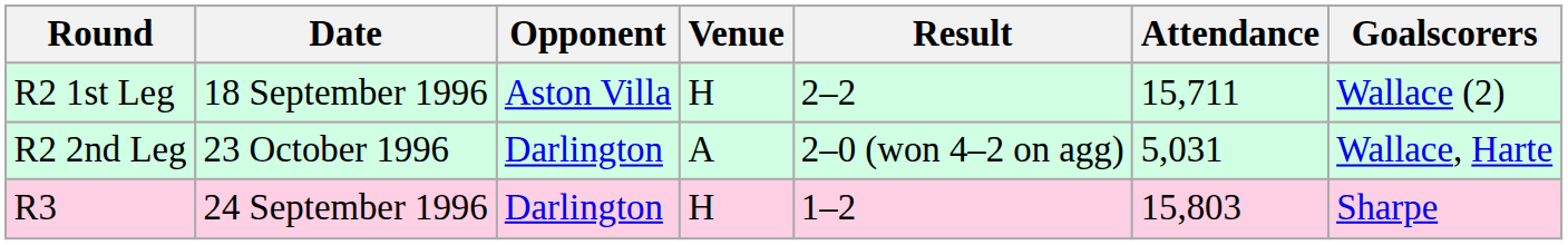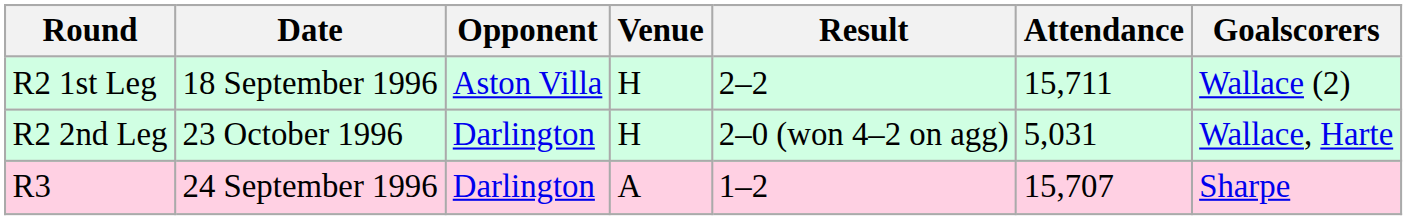 <table class="wikitable">
 <tr>
 <th>Round</th>
 <th>Date</th>
 <th>Opponent</th>
 <th>Venue</th>
 <th>Result</th>
 <th>Attendance</th>
 <th>Goalscorers</th>
 </tr>
 <tr style="background-color: #d0ffe3;">
 <td>R2 1st Leg</td>
 <td>18 September 1996</td>
 <td><a href='#'>Aston Villa</a></td>
 <td>H</td>
 <td>2–2</td>
 <td>15,711</td>
 <td><a href='#'>Wallace</a> (2)</td>
 </tr>
 <tr style="background-color: #d0ffe3;">
 <td>R2 2nd Leg</td>
 <td>23 October 1996</td>
 <td><a href='#'>Darlington</a></td>
-<td>A</td>
+<td>H</td>
 <td>2–0 (won 4–2 on agg)</td>
 <td>5,031</td>
 <td><a href='#'>Wallace</a>, <a href='#'>Harte</a></td>
 </tr>
 <tr style="background-color: #ffd0e3;">
 <td>R3</td>
 <td>24 September 1996</td>
 <td><a href='#'>Darlington</a></td>
-<td>H</td>
+<td>A</td>
 <td>1–2</td>
-<td>15,803</td>
+<td>15,707</td>
 <td><a href='#'>Sharpe</a></td>
 </tr>
 </table>
